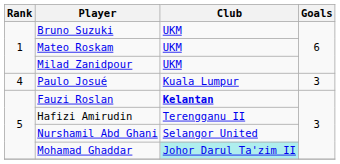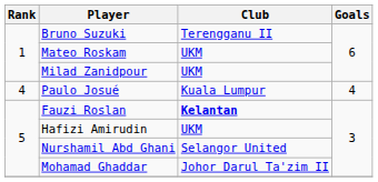 <table class="wikitable">
 <tr>
 <th>Rank</th>
 <th>Player</th>
 <th>Club</th>
 <th>Goals</th>
 </tr>
 <tr>
 <td align=center rowspan=3>1</td>
 <td> <a href='#'>Bruno Suzuki</a></td>
-<td><a href='#'>UKM</a></td>
+<td><a href='#'>Terengganu II</a></td>
 <td align=center rowspan=3>6</td>
 </tr>
 <tr>
 <td> <a href='#'>Mateo Roskam</a></td>
 <td><a href='#'>UKM</a></td>
 </tr>
 <tr>
 <td> <a href='#'>Milad Zanidpour</a></td>
 <td><a href='#'>UKM</a></td>
 </tr>
 <tr>
 <td align=center rowspan=1>4</td>
 <td> <a href='#'>Paulo Josué</a></td>
 <td><a href='#'>Kuala Lumpur</a></td>
-<td align=center rowspan=1>3</td>
+<td align=center rowspan=1>4</td>
 </tr>
 <tr>
 <td align=center rowspan=4>5</td>
 <td> <a href='#'>Fauzi Roslan</a></td>
 <td><strong><a href='#'>Kelantan</a></strong></td>
 <td align=center rowspan=4>3</td>
 </tr>
 <tr>
 <td> Hafizi Amirudin</td>
-<td><a href='#'>Terengganu II</a></td>
+<td><a href='#'>UKM</a></td>
 </tr>
 <tr>
 <td> <a href='#'>Nurshamil Abd Ghani</a></td>
 <td><a href='#'>Selangor United</a></td>
 </tr>
 <tr>
 <td> <a href='#'>Mohamad Ghaddar</a></td>
-<td style="background: paleturquoise;"><a href='#'>Johor Darul Ta'zim II</a></td>
+<td><a href='#'>Johor Darul Ta'zim II</a></td>
 </tr>
 <tr>
 </tr>
 </table>
